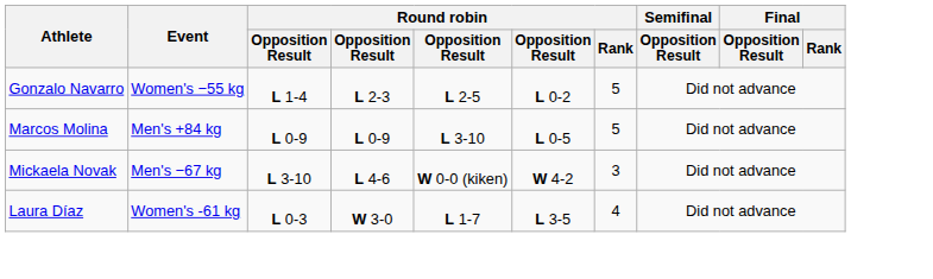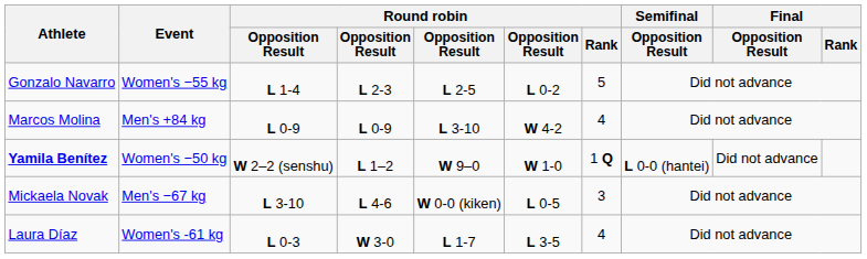 <table class=wikitable style=font-size:90%;text-align:center>
 <tr>
 <th rowspan=2>Athlete</th>
 <th rowspan=2>Event</th>
 <th colspan=5>Round robin</th>
 <th>Semifinal</th>
 <th colspan=2>Final</th>
 </tr>
 <tr style=font-size:95%>
 <th>Opposition<br>Result</th>
 <th>Opposition<br>Result</th>
 <th>Opposition<br>Result</th>
 <th>Opposition<br>Result</th>
 <th>Rank</th>
 <th>Opposition<br>Result</th>
 <th>Opposition<br>Result</th>
 <th>Rank</th>
 </tr>
 <tr>
 <td align=left><a href='#'>Gonzalo Navarro</a></td>
 <td align=left><a href='#'>Women's −55 kg</a></td>
 <td><br><strong>L</strong> 1-4</td>
 <td><br><strong>L</strong> 2-3</td>
 <td><br><strong>L</strong> 2-5</td>
 <td><br> <strong>L</strong> 0-2</td>
 <td>5</td>
 <td colspan=3>Did not advance</td>
 </tr>
 <tr>
 <td align=left><a href='#'>Marcos Molina</a></td>
 <td align=left><a href='#'>Men's +84 kg</a></td>
 <td><br><strong>L</strong> 0-9</td>
 <td><br><strong>L</strong> 0-9</td>
 <td><br><strong>L</strong> 3-10</td>
-<td><br><strong>L</strong> 0-5</td>
-<td>5</td>
+<td><br><strong>W</strong> 4-2</td>
+<td>4</td>
 <td colspan=3>Did not advance</td>
+</tr>
+<tr>
+<td align=left><strong><a href='#'>Yamila Benítez</a></strong></td>
+<td align=left><a href='#'>Women's −50 kg</a></td>
+<td><br><strong>W</strong> 2–2 (senshu)</td>
+<td><br><strong>L</strong> 1–2</td>
+<td><br><strong>W</strong> 9–0</td>
+<td><br><strong>W</strong> 1-0</td>
+<td>1 <strong>Q</strong></td>
+<td><br><strong>L</strong> 0-0 (hantei)</td>
+<td>Did not advance</td>
+<td></td>
 </tr>
 <tr>
 <td align=left><a href='#'>Mickaela Novak</a></td>
 <td align=left><a href='#'>Men's −67 kg</a></td>
 <td><br><strong>L</strong> 3-10</td>
 <td><br><strong>L</strong> 4-6</td>
 <td><br><strong>W</strong> 0-0 (kiken)</td>
-<td><br><strong>W</strong> 4-2</td>
+<td><br><strong>L</strong> 0-5</td>
 <td>3</td>
 <td colspan=3>Did not advance</td>
 </tr>
 <tr>
 <td align=left><a href='#'>Laura Díaz</a></td>
 <td align=left><a href='#'>Women's -61 kg</a></td>
 <td><br><strong>L</strong> 0-3</td>
 <td><br><strong>W</strong> 3-0</td>
 <td><br><strong>L</strong> 1-7</td>
 <td><br><strong>L</strong> 3-5</td>
 <td>4</td>
 <td colspan=3>Did not advance</td>
 </tr>
 </table>
